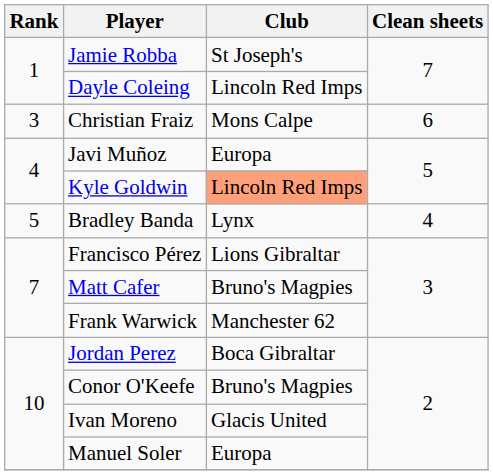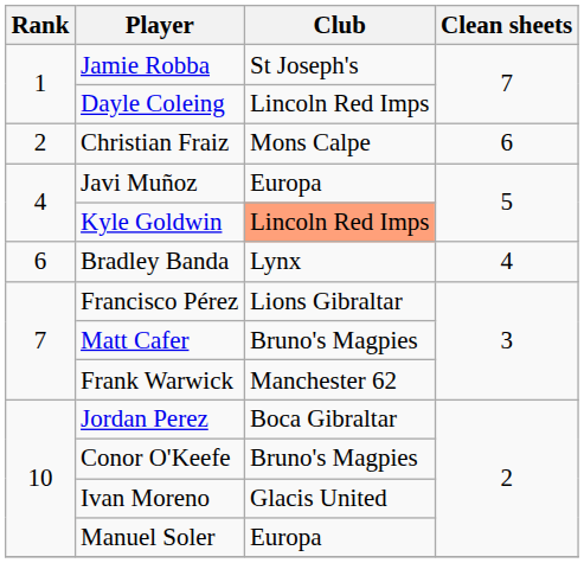 <table class="wikitable" style="text-align:center">
 <tr>
 <th>Rank</th>
 <th>Player</th>
 <th>Club</th>
 <th>Clean sheets</th>
 </tr>
 <tr>
 <td rowspan=2>1</td>
 <td align="left"> <a href='#'>Jamie Robba</a></td>
 <td align="left">St Joseph's</td>
 <td rowspan=2>7</td>
 </tr>
 <tr>
 <td align="left"> <a href='#'>Dayle Coleing</a></td>
 <td align="left">Lincoln Red Imps</td>
 </tr>
 <tr>
-<td>3</td>
+<td>2</td>
 <td align="left"> Christian Fraiz</td>
 <td align="left">Mons Calpe</td>
 <td>6</td>
 </tr>
 <tr>
 <td rowspan=2>4</td>
 <td align="left"> Javi Muñoz</td>
 <td align="left">Europa</td>
 <td rowspan=2>5</td>
 </tr>
 <tr>
 <td align="left"> <a href='#'>Kyle Goldwin</a></td>
 <td align="left" style="background: lightsalmon;">Lincoln Red Imps</td>
 </tr>
 <tr>
-<td rowspan=1>5</td>
+<td rowspan=1>6</td>
 <td align="left"> Bradley Banda</td>
 <td align="left">Lynx</td>
 <td rowspan=1>4</td>
 </tr>
 <tr>
 <td rowspan=3>7</td>
 <td align="left"> Francisco Pérez</td>
 <td align="left">Lions Gibraltar</td>
 <td rowspan=3>3</td>
 </tr>
 <tr>
 <td align="left"> <a href='#'>Matt Cafer</a></td>
 <td align="left">Bruno's Magpies</td>
 </tr>
 <tr>
 <td align="left"> Frank Warwick</td>
 <td align="left">Manchester 62</td>
 </tr>
 <tr>
 <td rowspan=4>10</td>
 <td align="left"> <a href='#'>Jordan Perez</a></td>
 <td align="left">Boca Gibraltar</td>
 <td rowspan=4>2</td>
 </tr>
 <tr>
 <td align="left"> Conor O'Keefe</td>
 <td align="left">Bruno's Magpies</td>
 </tr>
 <tr>
 <td align="left"> Ivan Moreno</td>
 <td align="left">Glacis United</td>
 </tr>
 <tr>
 <td align="left"> Manuel Soler</td>
 <td align="left">Europa</td>
 </tr>
 <tr>
 </tr>
 </table>
